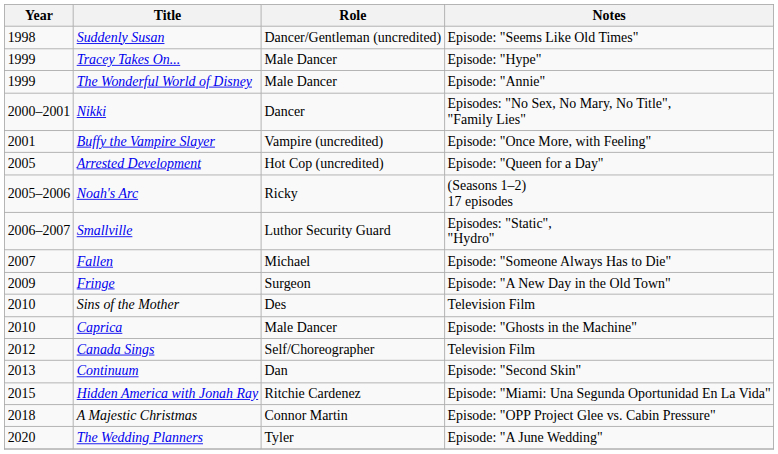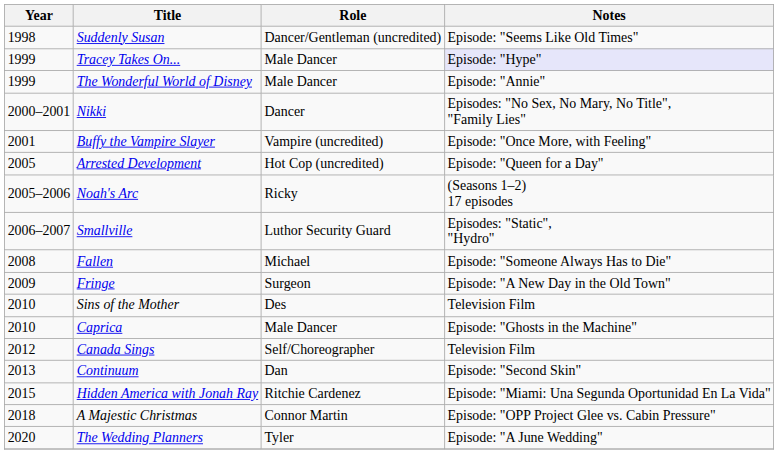 <table class="wikitable sortable">
 <tr>
 <th>Year</th>
 <th>Title</th>
 <th>Role</th>
 <th class="unsortable">Notes</th>
 </tr>
 <tr>
 <td>1998</td>
 <td><em><a href='#'>Suddenly Susan</a></em></td>
 <td>Dancer/Gentleman (uncredited)</td>
 <td>Episode: "Seems Like Old Times"</td>
 </tr>
 <tr>
 <td>1999</td>
 <td><em><a href='#'>Tracey Takes On...</a></em></td>
 <td>Male Dancer</td>
-<td>Episode: "Hype"</td>
+<td style="background: lavender;">Episode: "Hype"</td>
 </tr>
 <tr>
 <td>1999</td>
 <td data-sort-value="Wonderful World of Disney, The"><em><a href='#'>The Wonderful World of Disney</a></em></td>
 <td>Male Dancer</td>
 <td>Episode: "Annie"</td>
 </tr>
 <tr>
 <td>2000–2001</td>
 <td><em><a href='#'>Nikki</a></em></td>
 <td>Dancer</td>
 <td>Episodes: "No Sex, No Mary, No Title", <br> "Family Lies"</td>
 </tr>
 <tr>
 <td>2001</td>
 <td><em><a href='#'>Buffy the Vampire Slayer</a></em></td>
 <td>Vampire (uncredited)</td>
 <td>Episode: "Once More, with Feeling"</td>
 </tr>
 <tr>
 <td>2005</td>
 <td><em><a href='#'>Arrested Development</a></em></td>
 <td>Hot Cop (uncredited)</td>
 <td>Episode: "Queen for a Day"</td>
 </tr>
 <tr>
 <td>2005–2006</td>
 <td><em><a href='#'>Noah's Arc</a></em></td>
 <td>Ricky</td>
 <td> (Seasons 1–2) <br> 17 episodes</td>
 </tr>
 <tr>
 <td>2006–2007</td>
 <td><em><a href='#'>Smallville</a></em></td>
 <td>Luthor Security Guard</td>
 <td>Episodes: "Static", <br> "Hydro"</td>
 </tr>
 <tr>
-<td>2007</td>
+<td>2008</td>
 <td><em><a href='#'>Fallen</a></em></td>
 <td>Michael</td>
 <td>Episode: "Someone Always Has to Die"</td>
 </tr>
 <tr>
 <td>2009</td>
 <td><em><a href='#'>Fringe</a></em></td>
 <td>Surgeon</td>
 <td>Episode: "A New Day in the Old Town"</td>
 </tr>
 <tr>
 <td>2010</td>
 <td><em>Sins of the Mother</em></td>
 <td>Des</td>
 <td>Television Film</td>
 </tr>
 <tr>
 <td>2010</td>
 <td><em><a href='#'>Caprica</a></em></td>
 <td>Male Dancer</td>
 <td>Episode: "Ghosts in the Machine"</td>
 </tr>
 <tr>
 <td>2012</td>
 <td><em><a href='#'>Canada Sings</a></em></td>
 <td>Self/Choreographer</td>
 <td>Television Film</td>
 </tr>
 <tr>
 <td>2013</td>
 <td><em><a href='#'>Continuum</a></em></td>
 <td>Dan</td>
 <td>Episode: "Second Skin"</td>
 </tr>
 <tr>
 <td>2015</td>
 <td><em><a href='#'>Hidden America with Jonah Ray</a></em></td>
 <td>Ritchie Cardenez</td>
 <td>Episode: "Miami: Una Segunda Oportunidad En La Vida"</td>
 </tr>
 <tr>
 <td>2018</td>
 <td data-sort-value="Majestic Christmas, A"><em>A Majestic Christmas</em></td>
 <td>Connor Martin</td>
 <td>Episode: "OPP Project Glee vs. Cabin Pressure"</td>
 </tr>
 <tr>
 <td>2020</td>
 <td data-sort-value="Wedding Planners, The"><em><a href='#'>The Wedding Planners</a></em></td>
 <td>Tyler</td>
 <td>Episode: "A June Wedding"</td>
 </tr>
 <tr>
 </tr>
 </table>
